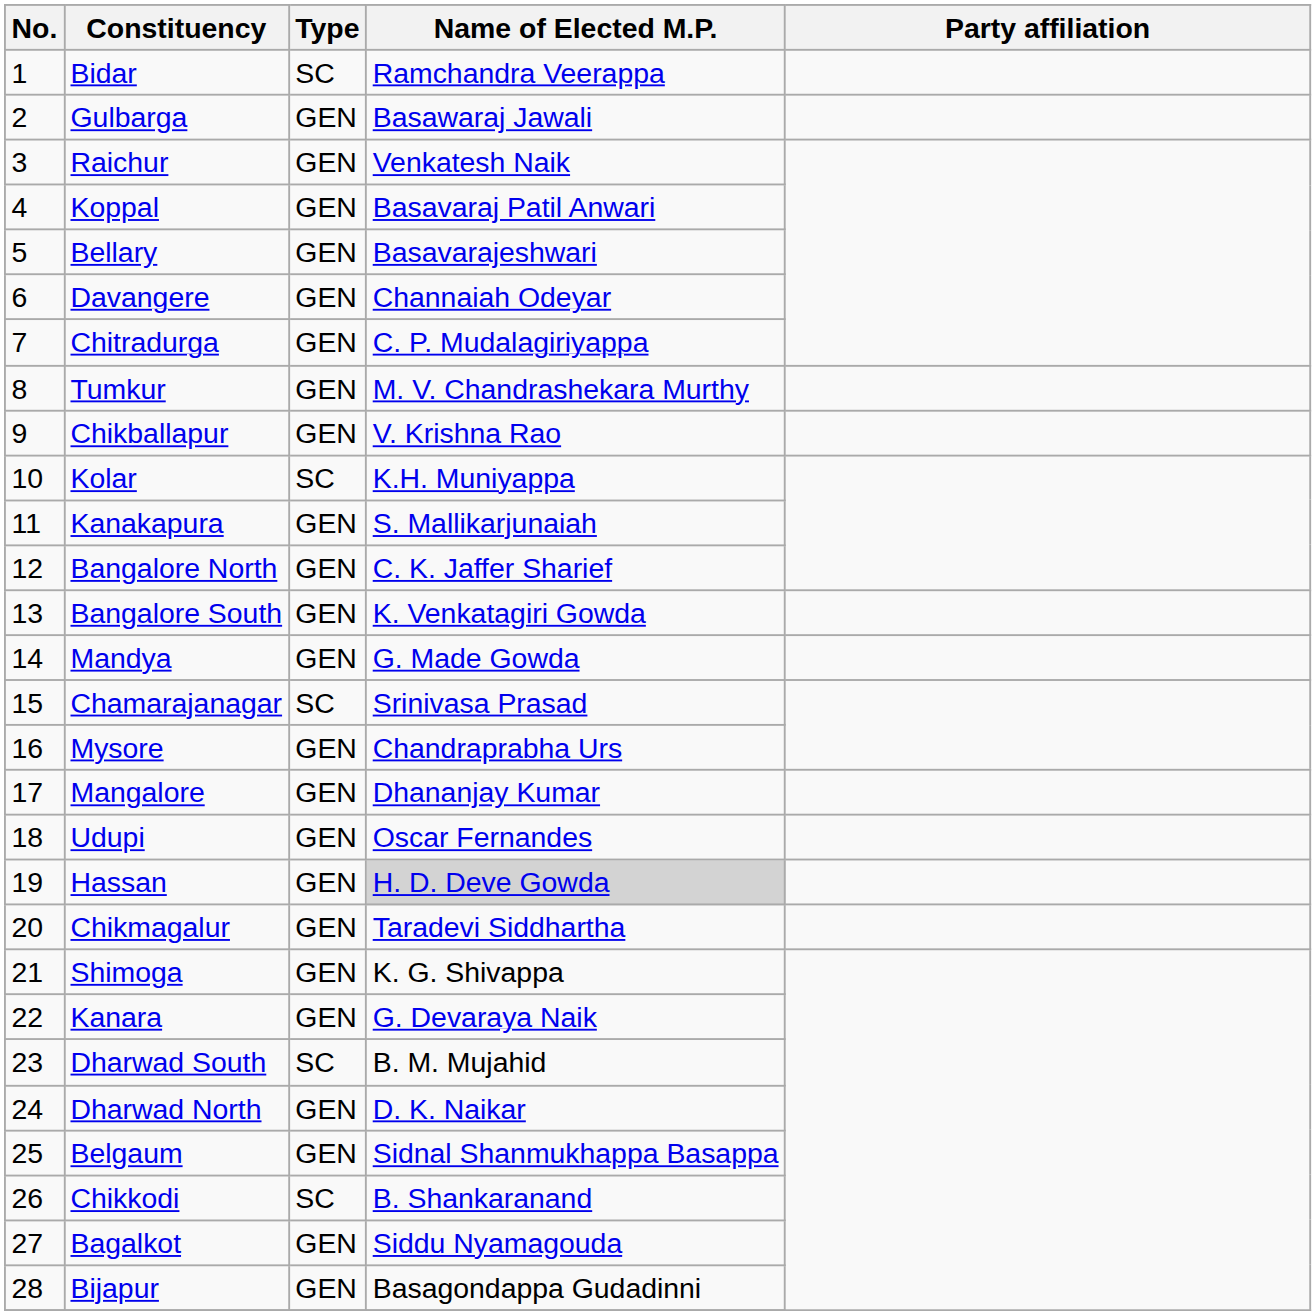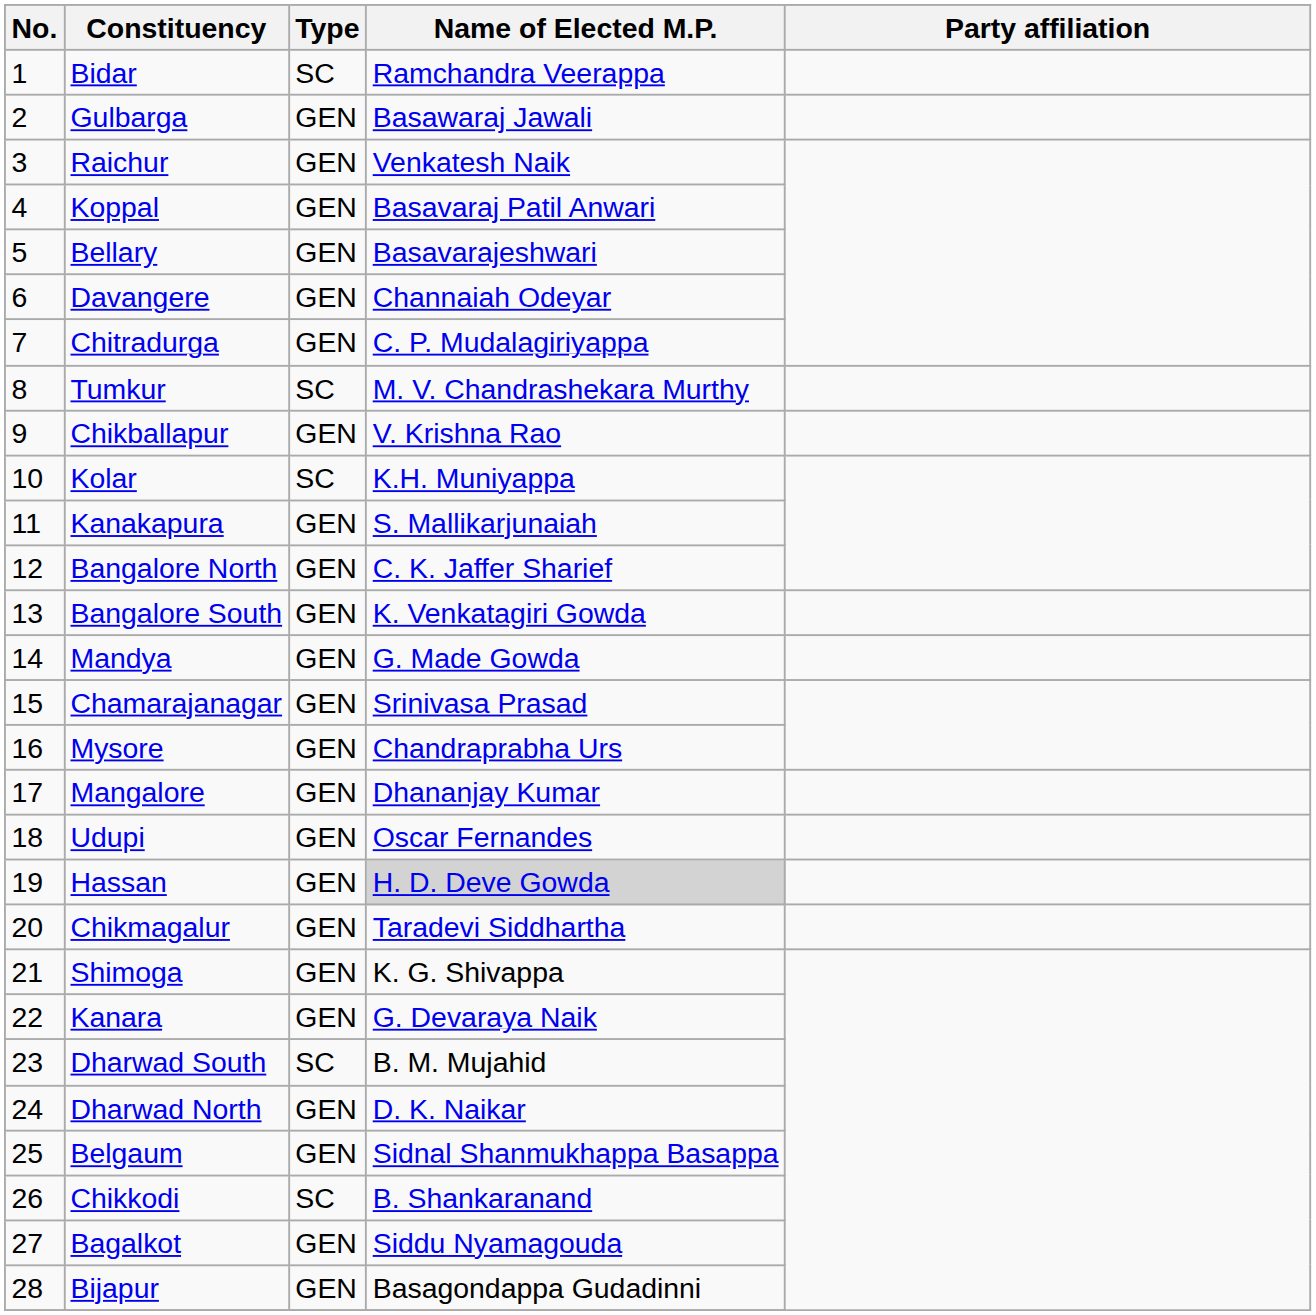 <table class="wikitable" style="font-size:95%;">
 <tr>
 <th>No.</th>
 <th>Constituency</th>
 <th>Type</th>
 <th>Name of Elected M.P.</th>
 <th colspan="2" style="width:18em">Party affiliation</th>
 </tr>
 <tr>
 <td>1</td>
 <td><a href='#'>Bidar</a></td>
 <td>SC</td>
 <td><a href='#'>Ramchandra Veerappa</a></td>
 <td></td>
 </tr>
 <tr>
 <td>2</td>
 <td><a href='#'>Gulbarga</a></td>
 <td>GEN</td>
 <td><a href='#'>Basawaraj Jawali</a></td>
 <td></td>
 </tr>
 <tr>
 <td>3</td>
 <td><a href='#'>Raichur</a></td>
 <td>GEN</td>
 <td><a href='#'>Venkatesh Naik</a></td>
 </tr>
 <tr>
 <td>4</td>
 <td><a href='#'>Koppal</a></td>
 <td>GEN</td>
 <td><a href='#'>Basavaraj Patil Anwari</a></td>
 </tr>
 <tr>
 <td>5</td>
 <td><a href='#'>Bellary</a></td>
 <td>GEN</td>
 <td><a href='#'>Basavarajeshwari</a></td>
 </tr>
 <tr>
 <td>6</td>
 <td><a href='#'>Davangere</a></td>
 <td>GEN</td>
 <td><a href='#'>Channaiah Odeyar</a></td>
 </tr>
 <tr>
 <td>7</td>
 <td><a href='#'>Chitradurga</a></td>
 <td>GEN</td>
 <td><a href='#'>C. P. Mudalagiriyappa</a></td>
 </tr>
 <tr>
 <td>8</td>
 <td><a href='#'>Tumkur</a></td>
-<td>GEN</td>
+<td>SC</td>
 <td><a href='#'>M. V. Chandrashekara Murthy</a></td>
 <td></td>
 </tr>
 <tr>
 <td>9</td>
 <td><a href='#'>Chikballapur</a></td>
 <td>GEN</td>
 <td><a href='#'>V. Krishna Rao</a></td>
 <td></td>
 </tr>
 <tr>
 <td>10</td>
 <td><a href='#'>Kolar</a></td>
 <td>SC</td>
 <td><a href='#'>K.H. Muniyappa</a></td>
 </tr>
 <tr>
 <td>11</td>
 <td><a href='#'>Kanakapura</a></td>
 <td>GEN</td>
 <td><a href='#'>S. Mallikarjunaiah</a></td>
 </tr>
 <tr>
 <td>12</td>
 <td><a href='#'>Bangalore North</a></td>
 <td>GEN</td>
 <td><a href='#'>C. K. Jaffer Sharief</a></td>
 </tr>
 <tr>
 <td>13</td>
 <td><a href='#'>Bangalore South</a></td>
 <td>GEN</td>
 <td><a href='#'>K. Venkatagiri Gowda</a></td>
 <td></td>
 </tr>
 <tr>
 <td>14</td>
 <td><a href='#'>Mandya</a></td>
 <td>GEN</td>
 <td><a href='#'>G. Made Gowda</a></td>
 <td></td>
 </tr>
 <tr>
 <td>15</td>
 <td><a href='#'>Chamarajanagar</a></td>
-<td>SC</td>
+<td>GEN</td>
 <td><a href='#'>Srinivasa Prasad</a></td>
 </tr>
 <tr>
 <td>16</td>
 <td><a href='#'>Mysore</a></td>
 <td>GEN</td>
 <td><a href='#'>Chandraprabha Urs</a></td>
 </tr>
 <tr>
 <td>17</td>
 <td><a href='#'>Mangalore</a></td>
 <td>GEN</td>
 <td><a href='#'>Dhananjay Kumar</a></td>
 <td></td>
 </tr>
 <tr>
 <td>18</td>
 <td><a href='#'>Udupi</a></td>
 <td>GEN</td>
 <td><a href='#'>Oscar Fernandes</a></td>
 <td></td>
 </tr>
 <tr>
 <td>19</td>
 <td><a href='#'>Hassan</a></td>
 <td>GEN</td>
 <td style="background: lightgrey;"><a href='#'>H. D. Deve Gowda</a></td>
 <td></td>
 </tr>
 <tr>
 <td>20</td>
 <td><a href='#'>Chikmagalur</a></td>
 <td>GEN</td>
 <td><a href='#'>Taradevi Siddhartha</a></td>
 <td></td>
 </tr>
 <tr>
 <td>21</td>
 <td><a href='#'>Shimoga</a></td>
 <td>GEN</td>
 <td>K. G. Shivappa</td>
 </tr>
 <tr>
 <td>22</td>
 <td><a href='#'>Kanara</a></td>
 <td>GEN</td>
 <td><a href='#'>G. Devaraya Naik</a></td>
 </tr>
 <tr>
 <td>23</td>
 <td><a href='#'>Dharwad South</a></td>
 <td>SC</td>
 <td>B. M. Mujahid</td>
 </tr>
 <tr>
 <td>24</td>
 <td><a href='#'>Dharwad North</a></td>
 <td>GEN</td>
 <td><a href='#'>D. K. Naikar</a></td>
 </tr>
 <tr>
 <td>25</td>
 <td><a href='#'>Belgaum</a></td>
 <td>GEN</td>
 <td><a href='#'>Sidnal Shanmukhappa Basappa</a></td>
 </tr>
 <tr>
 <td>26</td>
 <td><a href='#'>Chikkodi</a></td>
 <td>SC</td>
 <td><a href='#'>B. Shankaranand</a></td>
 </tr>
 <tr>
 <td>27</td>
 <td><a href='#'>Bagalkot</a></td>
 <td>GEN</td>
 <td><a href='#'>Siddu Nyamagouda</a></td>
 </tr>
 <tr>
 <td>28</td>
 <td><a href='#'>Bijapur</a></td>
 <td>GEN</td>
 <td>Basagondappa Gudadinni</td>
 </tr>
 <tr>
 </tr>
 </table>
